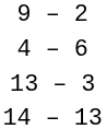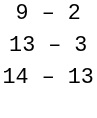 <table style="text-align:center">
 <tr>
 <th width=200></th>
 <th width=100></th>
 <th width=200></th>
 </tr>
 <tr>
 <td align=right><strong></strong></td>
 <td>9 – 2</td>
 <td align=left></td>
 </tr>
 <tr>
-<td align=right></td>
-<td>4 – 6</td>
-<td align=left><strong></strong></td>
-</tr>
-<tr>
 <td align=right><strong></strong></td>
 <td>13 – 3</td>
 <td align=left></td>
 </tr>
 <tr>
 <td align=right><strong></strong></td>
 <td>14 – 13</td>
 <td align=left></td>
 </tr>
 </table>
